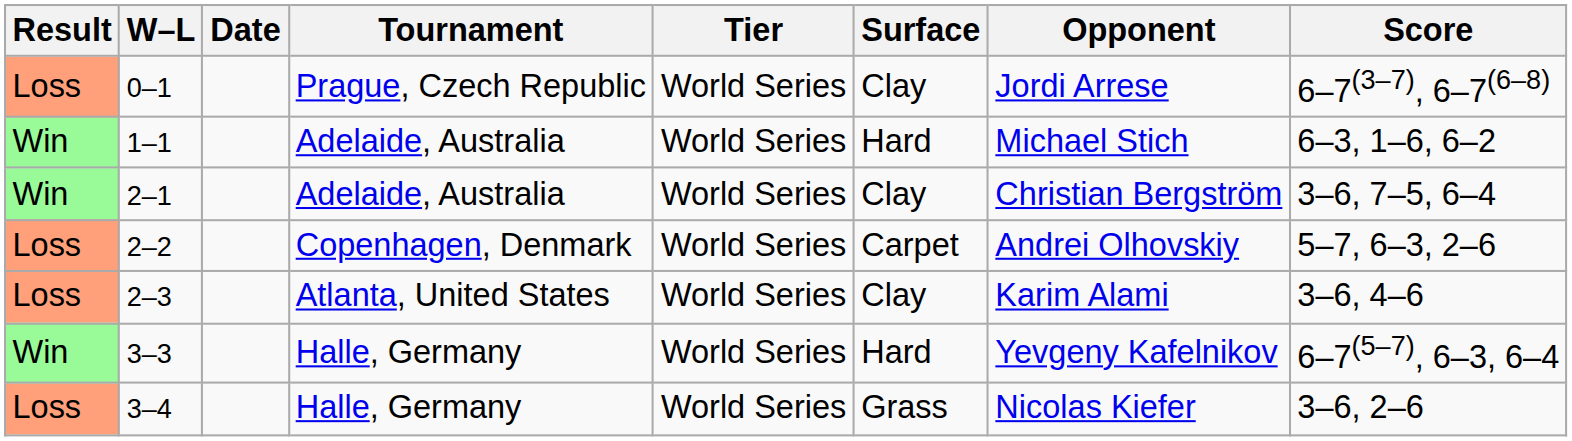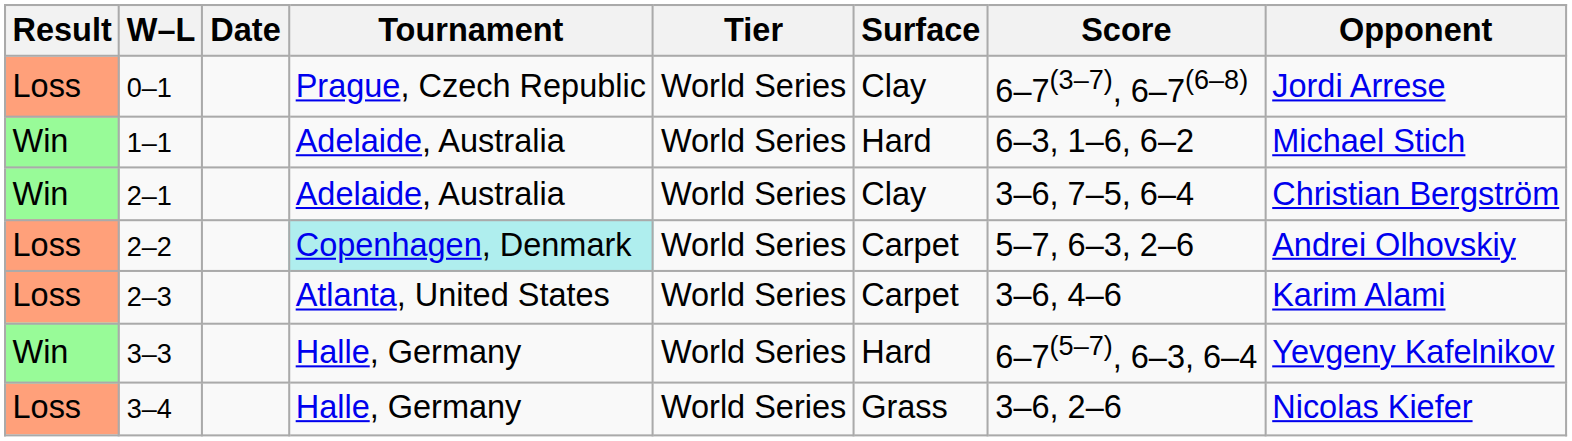 <table class="sortable wikitable">
 <tr>
 <th>Result</th>
 <th class="unsortable">W–L</th>
 <th>Date</th>
 <th>Tournament</th>
 <th>Tier</th>
 <th>Surface</th>
+<th class="unsortable">Score</th>
 <th>Opponent</th>
-<th class="unsortable">Score</th>
 </tr>
 <tr>
 <td style="background:#ffa07a;">Loss</td>
 <td><small>0–1</small></td>
 <td><a href='#'></a></td>
 <td><a href='#'>Prague</a>, Czech Republic</td>
 <td>World Series</td>
 <td>Clay</td>
+<td>6–7<sup>(3–7)</sup>, 6–7<sup>(6–8)</sup></td>
 <td> <a href='#'>Jordi Arrese</a></td>
-<td>6–7<sup>(3–7)</sup>, 6–7<sup>(6–8)</sup></td>
 </tr>
 <tr>
 <td style="background:#98fb98;">Win</td>
 <td><small>1–1</small></td>
 <td><a href='#'></a></td>
 <td><a href='#'>Adelaide</a>, Australia</td>
 <td>World Series</td>
 <td>Hard</td>
+<td>6–3, 1–6, 6–2</td>
 <td> <a href='#'>Michael Stich</a></td>
-<td>6–3, 1–6, 6–2</td>
 </tr>
 <tr>
 <td style="background:#98fb98;">Win</td>
 <td><small>2–1</small></td>
 <td><a href='#'></a></td>
 <td><a href='#'>Adelaide</a>, Australia</td>
 <td>World Series</td>
 <td>Clay</td>
+<td>3–6, 7–5, 6–4</td>
 <td> <a href='#'>Christian Bergström</a></td>
-<td>3–6, 7–5, 6–4</td>
 </tr>
 <tr>
 <td style="background:#ffa07a;">Loss</td>
 <td><small>2–2</small></td>
 <td><a href='#'></a></td>
-<td><a href='#'>Copenhagen</a>, Denmark</td>
+<td style="background: paleturquoise;"><a href='#'>Copenhagen</a>, Denmark</td>
 <td>World Series</td>
 <td>Carpet</td>
+<td>5–7, 6–3, 2–6</td>
 <td> <a href='#'>Andrei Olhovskiy</a></td>
-<td>5–7, 6–3, 2–6</td>
 </tr>
 <tr>
 <td style="background:#ffa07a;">Loss</td>
 <td><small>2–3</small></td>
 <td><a href='#'></a></td>
 <td><a href='#'>Atlanta</a>, United States</td>
 <td>World Series</td>
-<td>Clay</td>
+<td>Carpet</td>
+<td>3–6, 4–6</td>
 <td> <a href='#'>Karim Alami</a></td>
-<td>3–6, 4–6</td>
 </tr>
 <tr>
 <td style="background:#98fb98;">Win</td>
 <td><small>3–3</small></td>
 <td><a href='#'></a></td>
 <td><a href='#'>Halle</a>, Germany</td>
 <td>World Series</td>
 <td>Hard</td>
+<td>6–7<sup>(5–7)</sup>, 6–3, 6–4</td>
 <td> <a href='#'>Yevgeny Kafelnikov</a></td>
-<td>6–7<sup>(5–7)</sup>, 6–3, 6–4</td>
 </tr>
 <tr>
 <td style="background:#ffa07a;">Loss</td>
 <td><small>3–4</small></td>
 <td><a href='#'></a></td>
 <td><a href='#'>Halle</a>, Germany</td>
 <td>World Series</td>
 <td>Grass</td>
+<td>3–6, 2–6</td>
 <td> <a href='#'>Nicolas Kiefer</a></td>
-<td>3–6, 2–6</td>
 </tr>
 </table>
